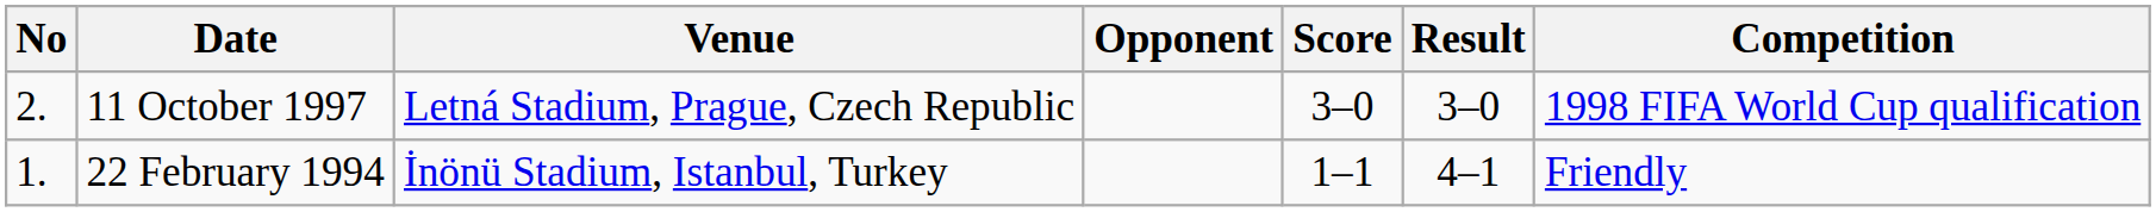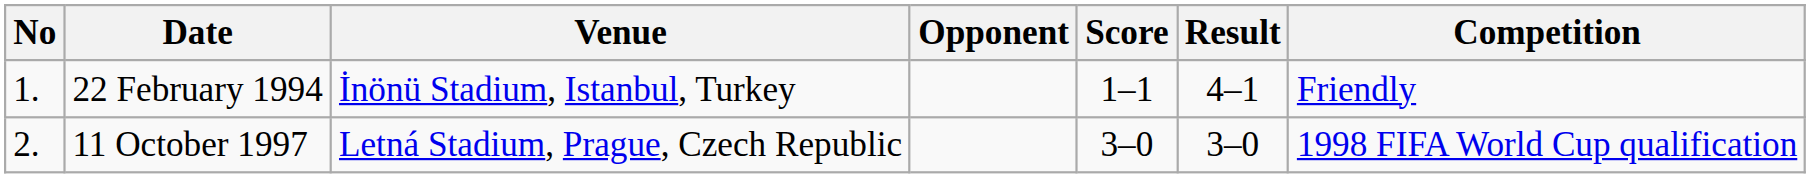 <table class="wikitable">
 <tr>
 <th>No</th>
 <th>Date</th>
 <th>Venue</th>
 <th>Opponent</th>
 <th>Score</th>
 <th>Result</th>
 <th>Competition</th>
 </tr>
 <tr>
+<td>1.</td>
+<td>22 February 1994</td>
+<td><a href='#'>İnönü Stadium</a>, <a href='#'>Istanbul</a>, Turkey</td>
+<td></td>
+<td align=center>1–1</td>
+<td align=center>4–1</td>
+<td><a href='#'>Friendly</a></td>
+</tr>
+<tr>
 <td>2.</td>
 <td>11 October 1997</td>
 <td><a href='#'>Letná Stadium</a>, <a href='#'>Prague</a>, Czech Republic</td>
 <td></td>
 <td align=center>3–0</td>
 <td align=center>3–0</td>
 <td><a href='#'>1998 FIFA World Cup qualification</a></td>
 </tr>
-<tr>
-<td>1.</td>
-<td>22 February 1994</td>
-<td><a href='#'>İnönü Stadium</a>, <a href='#'>Istanbul</a>, Turkey</td>
-<td></td>
-<td align=center>1–1</td>
-<td align=center>4–1</td>
-<td><a href='#'>Friendly</a></td>
-</tr>
 </table>
